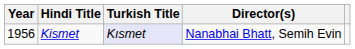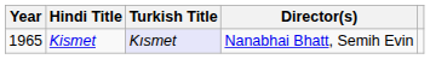 <table class="wikitable sortable">
 <tr>
 <th>Year</th>
 <th>Hindi Title</th>
 <th>Turkish Title</th>
 <th>Director(s)</th>
 <th class="unsortable"></th>
 </tr>
 <tr>
-<td>1956</td>
+<td>1965</td>
 <td><em><a href='#'>Kismet</a></em></td>
 <td style="background: lavender;"><em>Kısmet</em></td>
 <td><a href='#'>Nanabhai Bhatt</a>, Semih Evin</td>
 <td></td>
 </tr>
 </table>
